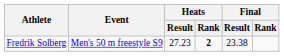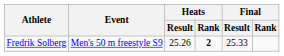 <table class=wikitable style="font-size:90%">
 <tr>
 <th rowspan="2">Athlete</th>
 <th rowspan="2">Event</th>
 <th colspan="2">Heats</th>
 <th colspan="2">Final</th>
 </tr>
 <tr>
 <th>Result</th>
 <th>Rank</th>
 <th>Result</th>
 <th>Rank</th>
 </tr>
 <tr align=center>
 <td align=left><a href='#'>Fredrik Solberg</a></td>
 <td align=left><a href='#'>Men's 50 m freestyle S9</a></td>
-<td>27.23</td>
+<td>25.26</td>
 <td><strong>2</strong></td>
-<td>23.38</td>
+<td>25.33</td>
 <td></td>
 </tr>
 </table>
